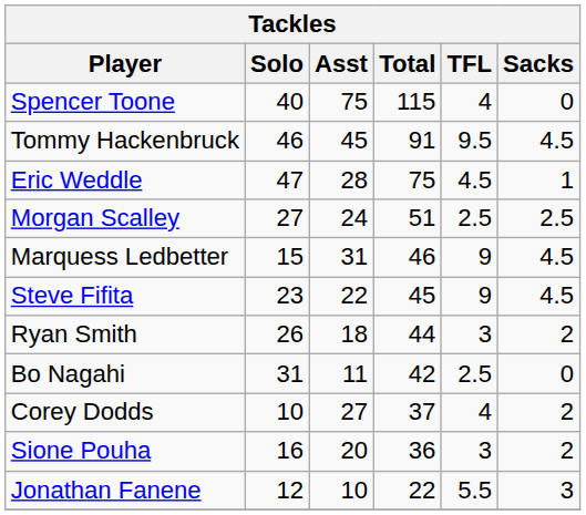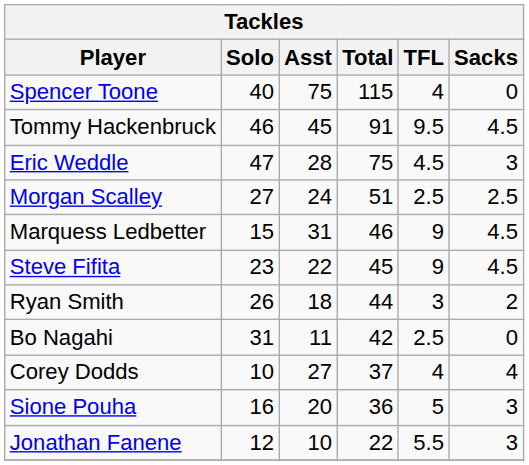 <table class="wikitable">
 <tr>
 <th colspan="7" align="center">Tackles</th>
 </tr>
 <tr>
 <th>Player</th>
 <th>Solo</th>
 <th>Asst</th>
 <th>Total</th>
 <th>TFL</th>
 <th>Sacks</th>
 </tr>
 <tr>
 <td><a href='#'>Spencer Toone</a></td>
 <td align="right">40</td>
 <td align="right">75</td>
 <td align="right">115</td>
 <td align="right">4</td>
 <td align="right">0</td>
 </tr>
 <tr>
 <td>Tommy Hackenbruck</td>
 <td align="right">46</td>
 <td align="right">45</td>
 <td align="right">91</td>
 <td align="right">9.5</td>
 <td align="right">4.5</td>
 </tr>
 <tr>
 <td><a href='#'>Eric Weddle</a></td>
 <td align="right">47</td>
 <td align="right">28</td>
 <td align="right">75</td>
 <td align="right">4.5</td>
-<td align="right">1</td>
+<td align="right">3</td>
 </tr>
 <tr>
 <td><a href='#'>Morgan Scalley</a></td>
 <td align="right">27</td>
 <td align="right">24</td>
 <td align="right">51</td>
 <td align="right">2.5</td>
 <td align="right">2.5</td>
 </tr>
 <tr>
 <td>Marquess Ledbetter</td>
 <td align="right">15</td>
 <td align="right">31</td>
 <td align="right">46</td>
 <td align="right">9</td>
 <td align="right">4.5</td>
 </tr>
 <tr>
 <td><a href='#'>Steve Fifita</a></td>
 <td align="right">23</td>
 <td align="right">22</td>
 <td align="right">45</td>
 <td align="right">9</td>
 <td align="right">4.5</td>
 </tr>
 <tr>
 <td>Ryan Smith</td>
 <td align="right">26</td>
 <td align="right">18</td>
 <td align="right">44</td>
 <td align="right">3</td>
 <td align="right">2</td>
 </tr>
 <tr>
 <td>Bo Nagahi</td>
 <td align="right">31</td>
 <td align="right">11</td>
 <td align="right">42</td>
 <td align="right">2.5</td>
 <td align="right">0</td>
 </tr>
 <tr>
 <td>Corey Dodds</td>
 <td align="right">10</td>
 <td align="right">27</td>
 <td align="right">37</td>
 <td align="right">4</td>
-<td align="right">2</td>
+<td align="right">4</td>
 </tr>
 <tr>
 <td><a href='#'>Sione Pouha</a></td>
 <td align="right">16</td>
 <td align="right">20</td>
 <td align="right">36</td>
+<td align="right">5</td>
 <td align="right">3</td>
-<td align="right">2</td>
 </tr>
 <tr>
 <td><a href='#'>Jonathan Fanene</a></td>
 <td align="right">12</td>
 <td align="right">10</td>
 <td align="right">22</td>
 <td align="right">5.5</td>
 <td align="right">3</td>
 </tr>
 <tr>
 </tr>
 </table>
